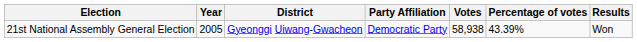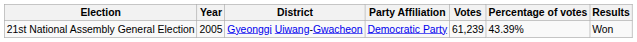 <table class="wikitable">
 <tr>
 <th>Election</th>
 <th>Year</th>
 <th>District</th>
 <th>Party Affiliation</th>
 <th>Votes</th>
 <th>Percentage of votes</th>
 <th>Results</th>
 </tr>
 <tr>
 <td>21st National Assembly General Election</td>
 <td>2005</td>
 <td><a href='#'>Gyeonggi</a> <a href='#'>Uiwang</a>-<a href='#'>Gwacheon</a></td>
 <td><a href='#'>Democratic Party</a></td>
-<td>58,938</td>
+<td>61,239</td>
 <td>43.39%</td>
 <td>Won</td>
 </tr>
 </table>
